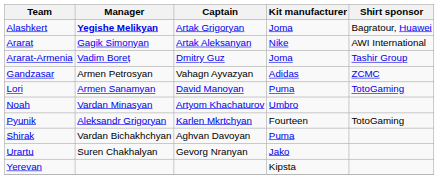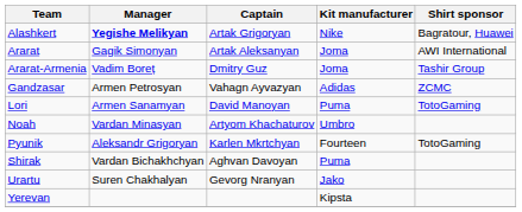 <table class="wikitable sortable" style="text-align: left;">
 <tr>
 <th>Team</th>
 <th>Manager</th>
 <th>Captain</th>
 <th>Kit manufacturer</th>
 <th>Shirt sponsor</th>
 </tr>
 <tr>
 <td><a href='#'>Alashkert</a></td>
 <td><strong> <a href='#'>Yegishe Melikyan</a></strong></td>
 <td> <a href='#'>Artak Grigoryan</a></td>
-<td> <a href='#'>Joma</a></td>
+<td> <a href='#'>Nike</a></td>
 <td>Bagratour, <a href='#'>Huawei</a></td>
 </tr>
 <tr>
 <td><a href='#'>Ararat</a></td>
 <td> <a href='#'>Gagik Simonyan</a> </td>
 <td> <a href='#'>Artak Aleksanyan</a></td>
-<td> <a href='#'>Nike</a></td>
+<td> <a href='#'>Joma</a></td>
 <td>AWI International</td>
 </tr>
 <tr>
 <td><a href='#'>Ararat-Armenia</a></td>
 <td> <a href='#'>Vadim Boreț</a></td>
 <td> <a href='#'>Dmitry Guz</a></td>
 <td> <a href='#'>Joma</a></td>
 <td><a href='#'>Tashir Group</a></td>
 </tr>
 <tr>
 <td><a href='#'>Gandzasar</a></td>
 <td> Armen Petrosyan</td>
 <td> Vahagn Ayvazyan</td>
 <td> <a href='#'>Adidas</a></td>
 <td><a href='#'>ZCMC</a></td>
 </tr>
 <tr>
 <td><a href='#'>Lori</a></td>
 <td> <a href='#'>Armen Sanamyan</a> </td>
 <td> <a href='#'>David Manoyan</a></td>
 <td> <a href='#'>Puma</a></td>
 <td><a href='#'>TotoGaming</a></td>
 </tr>
 <tr>
 <td><a href='#'>Noah</a></td>
 <td> <a href='#'>Vardan Minasyan</a></td>
 <td> <a href='#'>Artyom Khachaturov</a></td>
 <td> <a href='#'>Umbro</a></td>
 <td></td>
 </tr>
 <tr>
 <td><a href='#'>Pyunik</a></td>
 <td> <a href='#'>Aleksandr Grigoryan</a></td>
 <td> <a href='#'>Karlen Mkrtchyan</a></td>
 <td> Fourteen</td>
 <td>TotoGaming</td>
 </tr>
 <tr>
 <td><a href='#'>Shirak</a></td>
 <td> Vardan Bichakhchyan</td>
 <td> Aghvan Davoyan</td>
 <td> <a href='#'>Puma</a></td>
 <td></td>
 </tr>
 <tr>
 <td><a href='#'>Urartu</a></td>
 <td> Suren Chakhalyan </td>
 <td> Gevorg Nranyan</td>
 <td> <a href='#'>Jako</a></td>
 <td></td>
 </tr>
 <tr>
 <td><a href='#'>Yerevan</a></td>
 <td></td>
 <td></td>
 <td> Kipsta</td>
 <td></td>
 </tr>
 <tr>
 </tr>
 </table>
